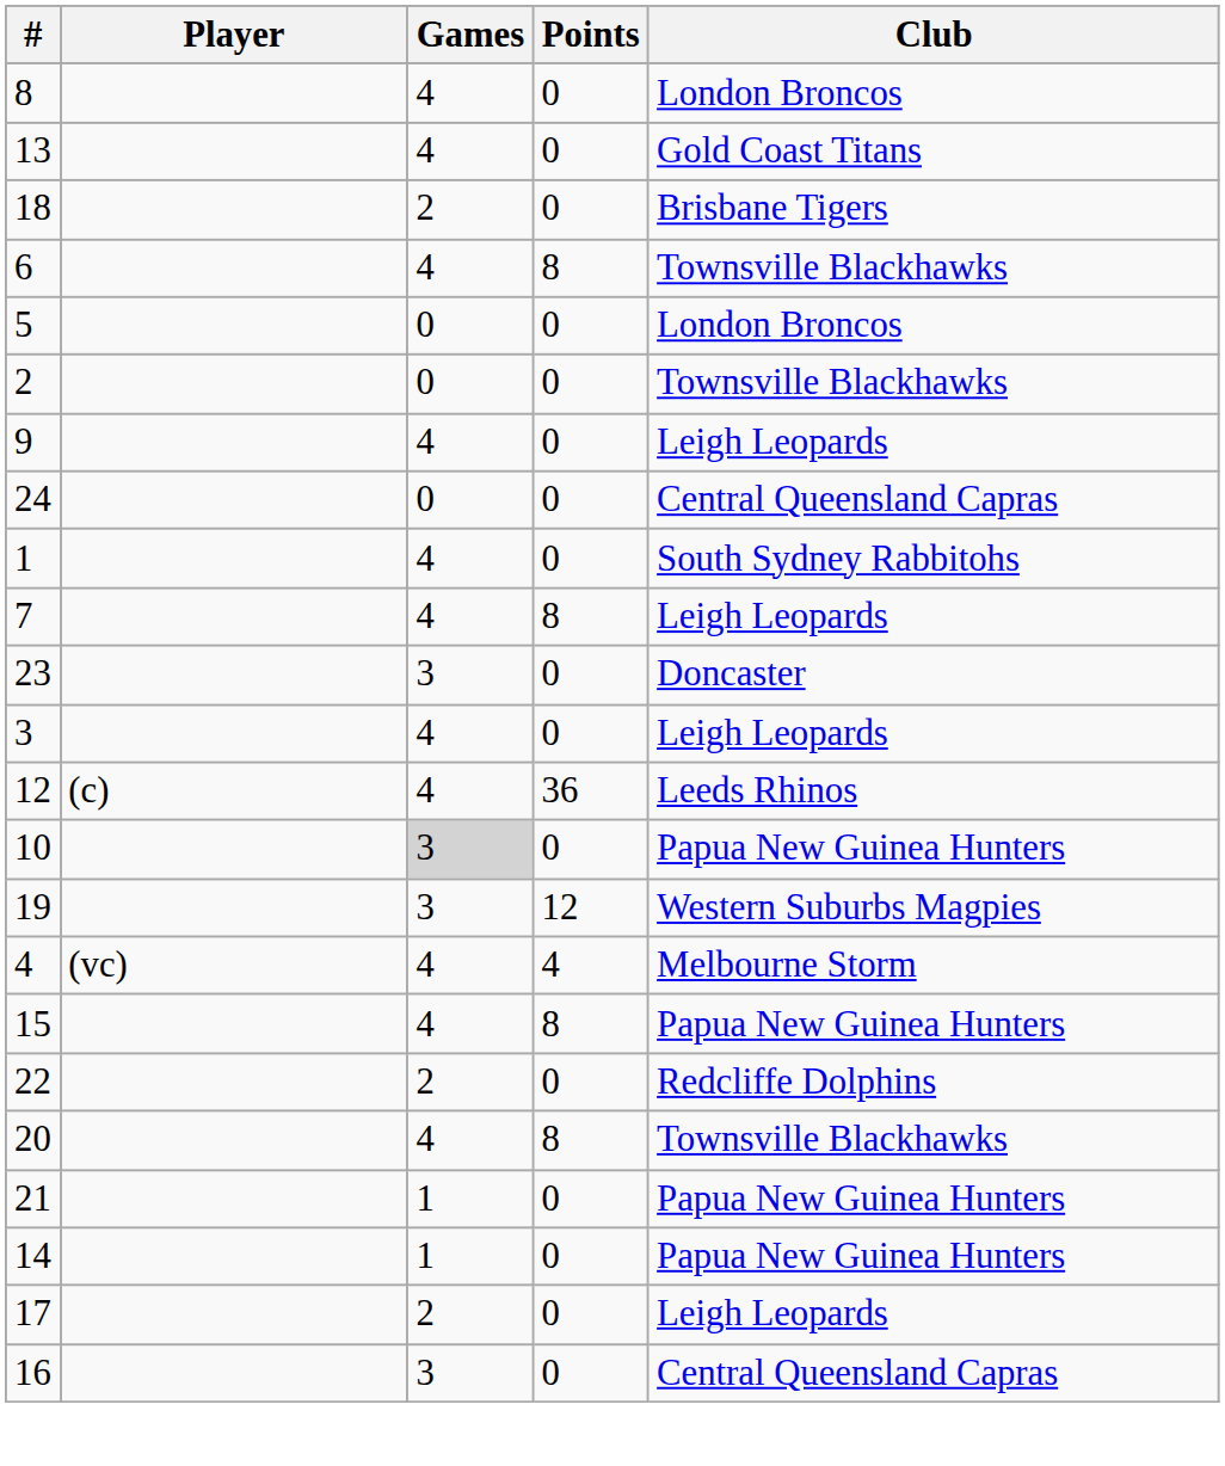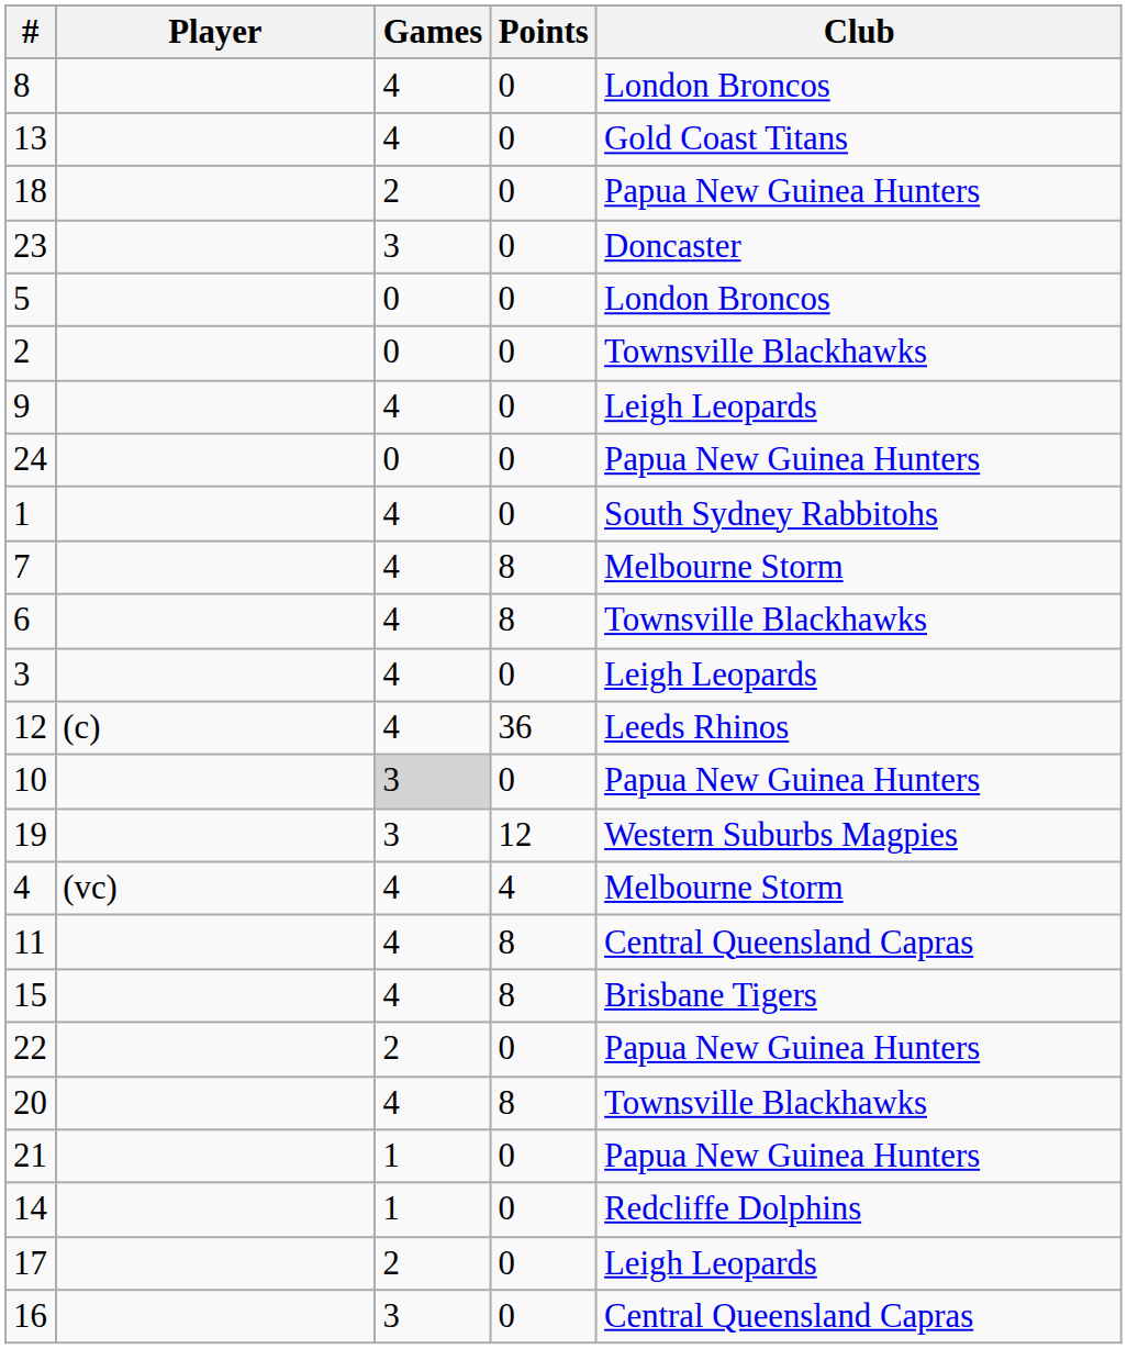 <table class="wikitable sortable" style="width:60%;text-align:left">
 <tr>
 <th width=2%>#</th>
 <th width=28%>Player</th>
 <th width=2%>Games</th>
 <th width=2%>Points</th>
 <th width=46%>Club</th>
 </tr>
 <tr>
 <td>8</td>
 <td></td>
 <td>4</td>
 <td>0</td>
 <td> <a href='#'>London Broncos</a></td>
 </tr>
 <tr>
 <td>13</td>
 <td></td>
 <td>4</td>
 <td>0</td>
 <td> <a href='#'>Gold Coast Titans</a></td>
 </tr>
 <tr>
 <td>18</td>
 <td></td>
 <td>2</td>
 <td>0</td>
-<td> <a href='#'>Brisbane Tigers</a></td>
+<td> <a href='#'>Papua New Guinea Hunters</a></td>
 </tr>
 <tr>
-<td>6</td>
+<td>23</td>
 <td></td>
-<td>4</td>
-<td>8</td>
-<td> <a href='#'>Townsville Blackhawks</a></td>
+<td>3</td>
+<td>0</td>
+<td> <a href='#'>Doncaster</a></td>
 </tr>
 <tr>
 <td>5</td>
 <td></td>
 <td>0</td>
 <td>0</td>
 <td> <a href='#'>London Broncos</a></td>
 </tr>
 <tr>
 <td>2</td>
 <td></td>
 <td>0</td>
 <td>0</td>
 <td> <a href='#'>Townsville Blackhawks</a></td>
 </tr>
 <tr>
 <td>9</td>
 <td></td>
 <td>4</td>
 <td>0</td>
 <td> <a href='#'>Leigh Leopards</a></td>
 </tr>
 <tr>
 <td>24</td>
 <td></td>
 <td>0</td>
 <td>0</td>
-<td> <a href='#'>Central Queensland Capras</a></td>
+<td> <a href='#'>Papua New Guinea Hunters</a></td>
 </tr>
 <tr>
 <td>1</td>
 <td></td>
 <td>4</td>
 <td>0</td>
 <td> <a href='#'>South Sydney Rabbitohs</a></td>
 </tr>
 <tr>
 <td>7</td>
 <td></td>
 <td>4</td>
 <td>8</td>
-<td> <a href='#'>Leigh Leopards</a></td>
+<td> <a href='#'>Melbourne Storm</a></td>
 </tr>
 <tr>
-<td>23</td>
+<td>6</td>
 <td></td>
-<td>3</td>
-<td>0</td>
-<td> <a href='#'>Doncaster</a></td>
+<td>4</td>
+<td>8</td>
+<td> <a href='#'>Townsville Blackhawks</a></td>
 </tr>
 <tr>
 <td>3</td>
 <td></td>
 <td>4</td>
 <td>0</td>
 <td> <a href='#'>Leigh Leopards</a></td>
 </tr>
 <tr>
 <td>12</td>
 <td> (c)</td>
 <td>4</td>
 <td>36</td>
 <td> <a href='#'>Leeds Rhinos</a></td>
 </tr>
 <tr>
 <td>10</td>
 <td></td>
 <td style="background: lightgrey;">3</td>
 <td>0</td>
 <td> <a href='#'>Papua New Guinea Hunters</a></td>
 </tr>
 <tr>
 <td>19</td>
 <td></td>
 <td>3</td>
 <td>12</td>
 <td> <a href='#'>Western Suburbs Magpies</a></td>
 </tr>
 <tr>
 <td>4</td>
 <td> (vc)</td>
 <td>4</td>
 <td>4</td>
 <td> <a href='#'>Melbourne Storm</a></td>
 </tr>
 <tr>
+<td>11</td>
+<td></td>
+<td>4</td>
+<td>8</td>
+<td> <a href='#'>Central Queensland Capras</a></td>
+</tr>
+<tr>
 <td>15</td>
 <td></td>
 <td>4</td>
 <td>8</td>
-<td> <a href='#'>Papua New Guinea Hunters</a></td>
+<td> <a href='#'>Brisbane Tigers</a></td>
 </tr>
 <tr>
 <td>22</td>
 <td></td>
 <td>2</td>
 <td>0</td>
-<td> <a href='#'>Redcliffe Dolphins</a></td>
+<td> <a href='#'>Papua New Guinea Hunters</a></td>
 </tr>
 <tr>
 <td>20</td>
 <td></td>
 <td>4</td>
 <td>8</td>
 <td> <a href='#'>Townsville Blackhawks</a></td>
 </tr>
 <tr>
 <td>21</td>
 <td></td>
 <td>1</td>
 <td>0</td>
 <td> <a href='#'>Papua New Guinea Hunters</a></td>
 </tr>
 <tr>
 <td>14</td>
 <td></td>
 <td>1</td>
 <td>0</td>
-<td> <a href='#'>Papua New Guinea Hunters</a></td>
+<td> <a href='#'>Redcliffe Dolphins</a></td>
 </tr>
 <tr>
 <td>17</td>
 <td></td>
 <td>2</td>
 <td>0</td>
 <td> <a href='#'>Leigh Leopards</a></td>
 </tr>
 <tr>
 <td>16</td>
 <td></td>
 <td>3</td>
 <td>0</td>
 <td> <a href='#'>Central Queensland Capras</a></td>
 </tr>
 </table>
